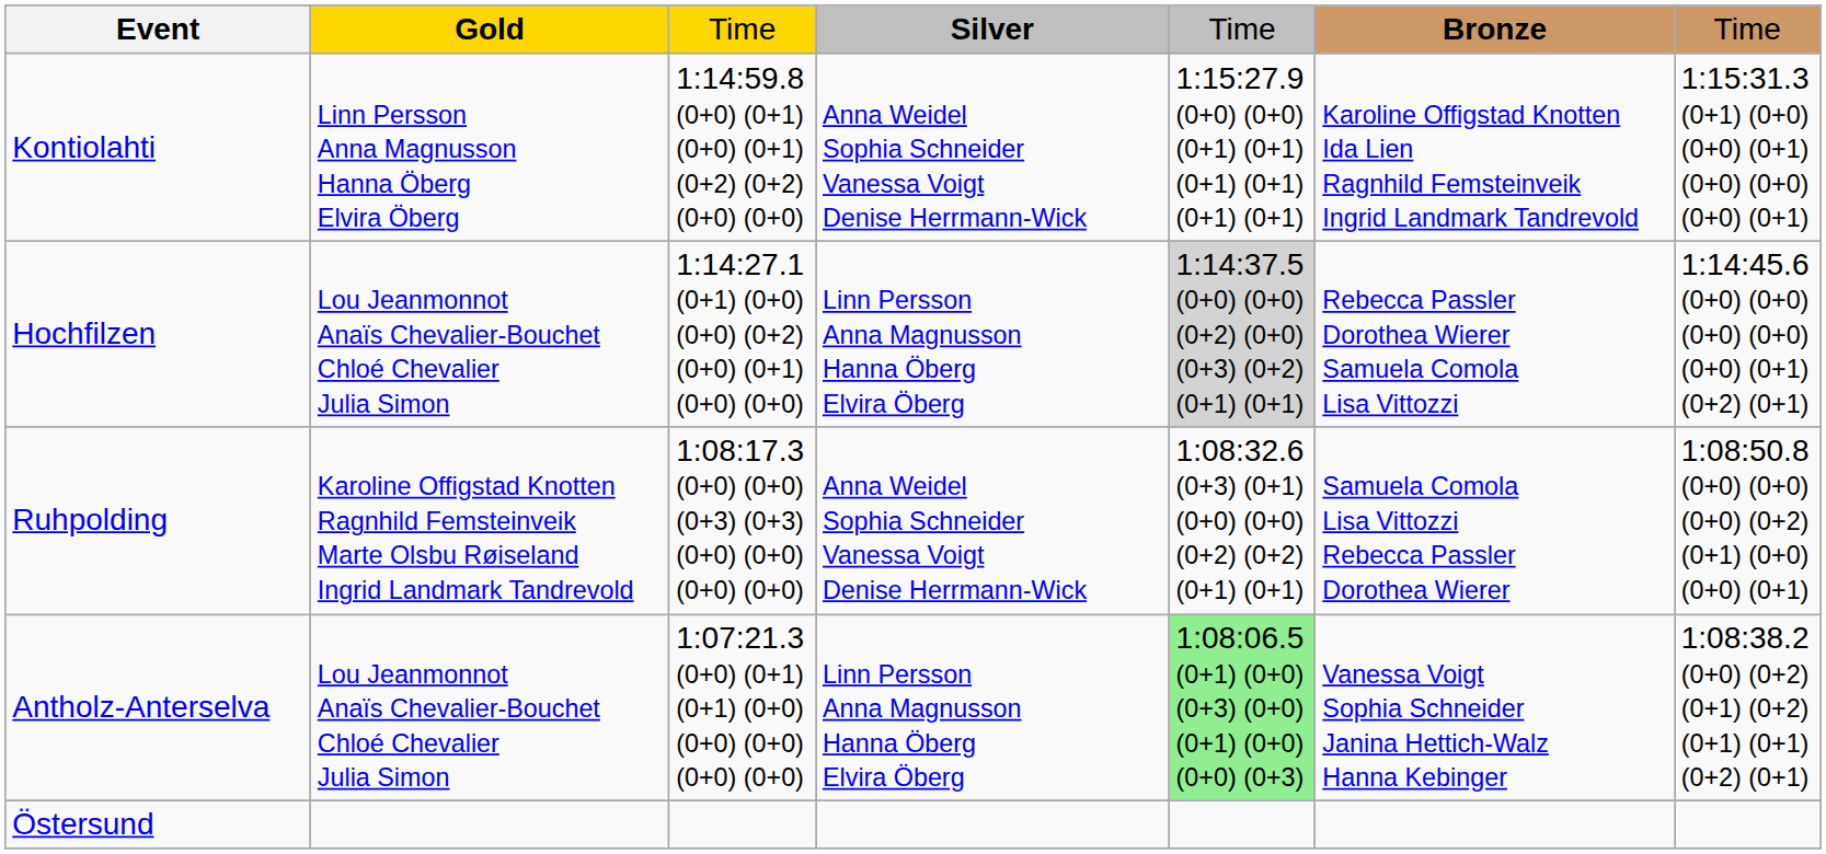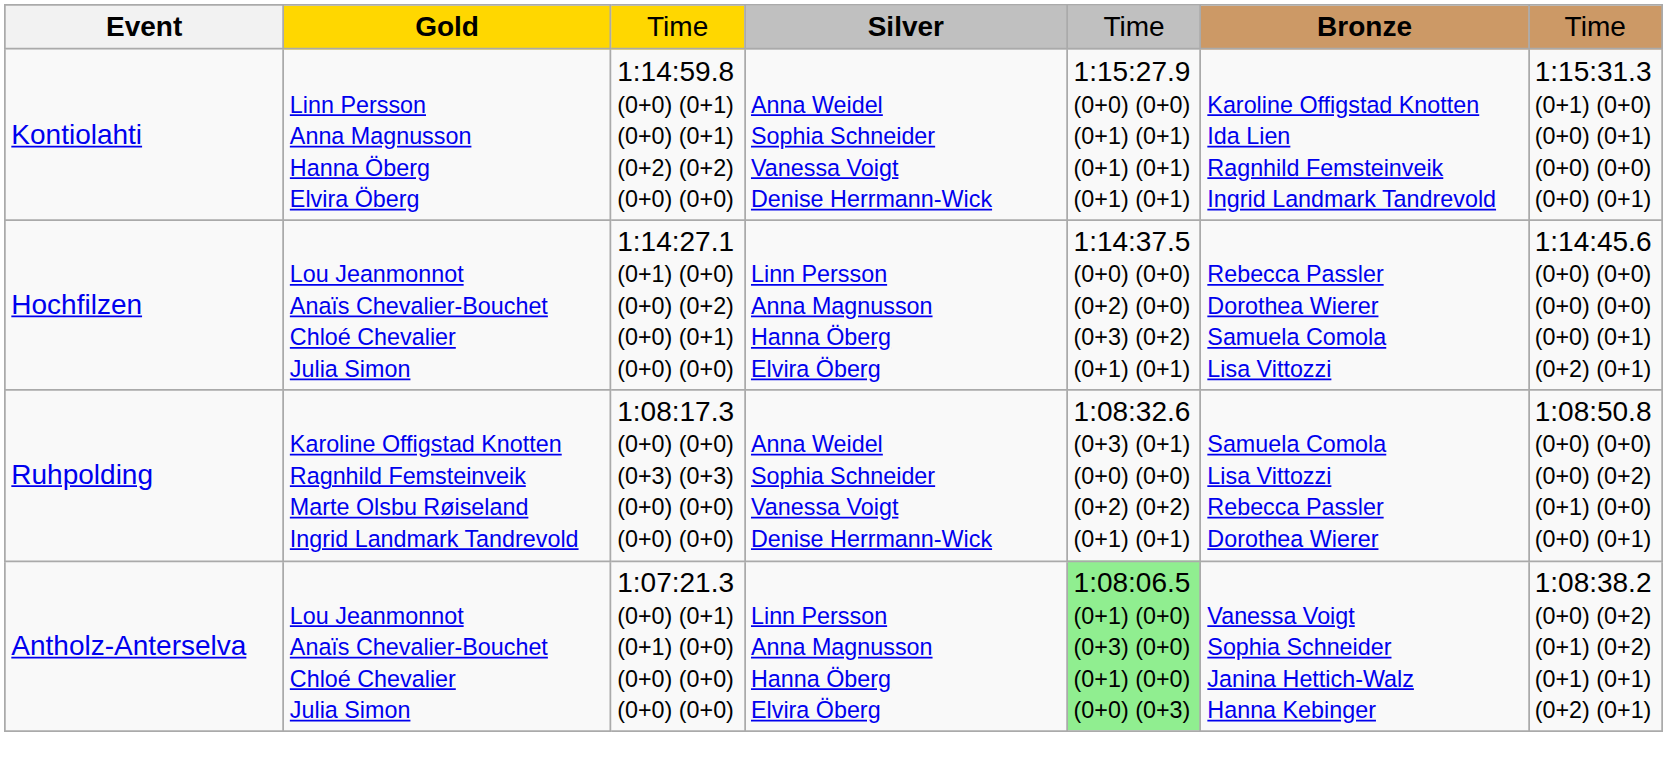 <table class="wikitable" width="75%">
 <tr>
 <th width="180">Event</th>
 <th width="220" style="background:gold">Gold</th>
 <th width="70"  style="background:gold; font-weight:normal;">Time</th>
 <th width="220" style="background:silver">Silver</th>
 <th width="70"  style="background:silver; font-weight:normal;">Time</th>
 <th width="220" style="background:#CC9966">Bronze</th>
 <th width="70"  style="background:#CC9966; font-weight:normal;">Time</th>
 </tr>
 <tr>
 <td><a href='#'> Kontiolahti</a><br></td>
 <td><strong></strong><br><small><a href='#'>Linn Persson</a><br><a href='#'>Anna Magnusson</a><br><a href='#'>Hanna Öberg</a><br><a href='#'>Elvira Öberg</a></small></td>
 <td>1:14:59.8<br><small>(0+0) (0+1)<br>(0+0) (0+1)<br>(0+2) (0+2)<br>(0+0) (0+0)<br></small></td>
 <td><br><small><a href='#'>Anna Weidel</a><br><a href='#'>Sophia Schneider</a><br><a href='#'>Vanessa Voigt</a><br><a href='#'>Denise Herrmann-Wick</a></small></td>
 <td>1:15:27.9<br><small>(0+0) (0+0)<br>(0+1) (0+1)<br>(0+1) (0+1)<br>(0+1) (0+1)<br></small></td>
 <td><br><small><a href='#'>Karoline Offigstad Knotten</a><br><a href='#'>Ida Lien</a><br><a href='#'>Ragnhild Femsteinveik</a><br><a href='#'>Ingrid Landmark Tandrevold</a></small></td>
 <td>1:15:31.3<br><small>(0+1) (0+0)<br>(0+0) (0+1)<br>(0+0) (0+0)<br>(0+0) (0+1)</small></td>
 </tr>
 <tr>
 <td><a href='#'> Hochfilzen</a><br></td>
 <td><strong></strong><br><small><a href='#'>Lou Jeanmonnot</a><br><a href='#'>Anaïs Chevalier-Bouchet</a><br><a href='#'>Chloé Chevalier</a><br><a href='#'>Julia Simon</a></small></td>
 <td>1:14:27.1<br><small>(0+1) (0+0)<br>(0+0) (0+2)<br>(0+0) (0+1)<br>(0+0) (0+0)<br></small></td>
 <td><br><small><a href='#'>Linn Persson</a><br><a href='#'>Anna Magnusson</a><br><a href='#'>Hanna Öberg</a><br><a href='#'>Elvira Öberg</a></small></td>
-<td style="background: lightgrey;">1:14:37.5<br><small>(0+0) (0+0)<br>(0+2) (0+0)<br>(0+3) (0+2)<br>(0+1) (0+1)<br></small></td>
+<td>1:14:37.5<br><small>(0+0) (0+0)<br>(0+2) (0+0)<br>(0+3) (0+2)<br>(0+1) (0+1)<br></small></td>
 <td><br><small><a href='#'>Rebecca Passler</a><br><a href='#'>Dorothea Wierer</a><br><a href='#'>Samuela Comola</a><br><a href='#'>Lisa Vittozzi</a></small></td>
 <td>1:14:45.6<br><small>(0+0) (0+0)<br>(0+0) (0+0)<br>(0+0) (0+1)<br>(0+2) (0+1)</small></td>
 </tr>
 <tr>
 <td><a href='#'> Ruhpolding</a><br></td>
 <td><strong></strong><br><small><a href='#'>Karoline Offigstad Knotten</a><br><a href='#'>Ragnhild Femsteinveik</a><br><a href='#'>Marte Olsbu Røiseland</a><br><a href='#'>Ingrid Landmark Tandrevold</a></small></td>
 <td>1:08:17.3<br><small>(0+0) (0+0)<br>(0+3) (0+3)<br>(0+0) (0+0)<br>(0+0) (0+0)<br></small></td>
 <td><br><small><a href='#'>Anna Weidel</a><br><a href='#'>Sophia Schneider</a><br><a href='#'>Vanessa Voigt</a><br><a href='#'>Denise Herrmann-Wick</a></small></td>
 <td>1:08:32.6<br><small>(0+3) (0+1)<br>(0+0) (0+0)<br>(0+2) (0+2)<br>(0+1) (0+1)<br></small></td>
 <td><br><small><a href='#'>Samuela Comola</a><br><a href='#'>Lisa Vittozzi</a><br><a href='#'>Rebecca Passler</a><br><a href='#'>Dorothea Wierer</a></small></td>
 <td>1:08:50.8<br><small>(0+0) (0+0)<br>(0+0) (0+2)<br>(0+1) (0+0)<br>(0+0) (0+1)</small></td>
 </tr>
 <tr>
 <td><a href='#'> Antholz-Anterselva</a><br></td>
 <td><strong></strong><br><small><a href='#'>Lou Jeanmonnot</a><br><a href='#'>Anaïs Chevalier-Bouchet</a><br><a href='#'>Chloé Chevalier</a><br><a href='#'>Julia Simon</a></small></td>
 <td>1:07:21.3<br><small>(0+0) (0+1)<br>(0+1) (0+0)<br>(0+0) (0+0)<br>(0+0) (0+0)<br></small></td>
 <td><br><small><a href='#'>Linn Persson</a><br><a href='#'>Anna Magnusson</a><br><a href='#'>Hanna Öberg</a><br><a href='#'>Elvira Öberg</a></small></td>
 <td style="background: lightgreen;">1:08:06.5<br><small>(0+1) (0+0)<br>(0+3) (0+0)<br>(0+1) (0+0)<br>(0+0) (0+3)</small></td>
 <td><br><small><a href='#'>Vanessa Voigt</a><br><a href='#'>Sophia Schneider</a><br><a href='#'>Janina Hettich-Walz</a><br><a href='#'>Hanna Kebinger</a></small></td>
 <td>1:08:38.2<br><small>(0+0) (0+2)<br>(0+1) (0+2)<br>(0+1) (0+1)<br>(0+2) (0+1)<br></small></td>
 </tr>
-<tr>
-<td><a href='#'> Östersund</a></td>
-<td></td>
-<td></td>
-<td></td>
-<td></td>
-<td></td>
-<td></td>
-</tr>
 </table>
